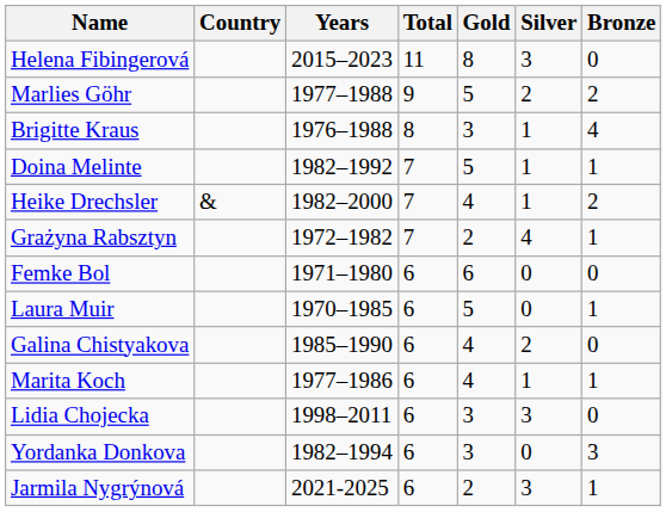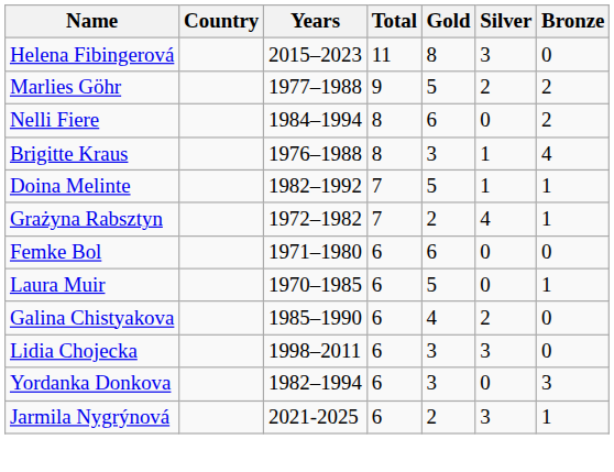 <table class="wikitable sortable">
 <tr>
 <th>Name</th>
 <th>Country</th>
 <th>Years</th>
 <th>Total</th>
 <th>Gold</th>
 <th>Silver</th>
 <th>Bronze</th>
 </tr>
 <tr>
 <td><a href='#'>Helena Fibingerová</a></td>
 <td></td>
 <td>2015–2023</td>
 <td>11</td>
 <td>8</td>
 <td>3</td>
 <td>0</td>
 </tr>
 <tr>
 <td><a href='#'>Marlies Göhr</a></td>
 <td></td>
 <td>1977–1988</td>
 <td>9</td>
 <td>5</td>
 <td>2</td>
 <td>2</td>
 </tr>
 <tr>
+<td><a href='#'>Nelli Fiere</a></td>
+<td></td>
+<td>1984–1994</td>
+<td>8</td>
+<td>6</td>
+<td>0</td>
+<td>2</td>
+</tr>
+<tr>
 <td><a href='#'>Brigitte Kraus</a></td>
 <td></td>
 <td>1976–1988</td>
 <td>8</td>
 <td>3</td>
 <td>1</td>
 <td>4</td>
 </tr>
 <tr>
 <td><a href='#'>Doina Melinte</a></td>
 <td></td>
 <td>1982–1992</td>
 <td>7</td>
 <td>5</td>
 <td>1</td>
 <td>1</td>
-</tr>
-<tr>
-<td><a href='#'>Heike Drechsler</a></td>
-<td> & </td>
-<td>1982–2000</td>
-<td>7</td>
-<td>4</td>
-<td>1</td>
-<td>2</td>
 </tr>
 <tr>
 <td><a href='#'>Grażyna Rabsztyn</a></td>
 <td></td>
 <td>1972–1982</td>
 <td>7</td>
 <td>2</td>
 <td>4</td>
 <td>1</td>
 </tr>
 <tr>
 <td><a href='#'>Femke Bol</a></td>
 <td></td>
 <td>1971–1980</td>
 <td>6</td>
 <td>6</td>
 <td>0</td>
 <td>0</td>
 </tr>
 <tr>
 <td><a href='#'>Laura Muir</a></td>
 <td></td>
 <td>1970–1985</td>
 <td>6</td>
 <td>5</td>
 <td>0</td>
 <td>1</td>
 </tr>
 <tr>
 <td><a href='#'>Galina Chistyakova</a></td>
 <td></td>
 <td>1985–1990</td>
 <td>6</td>
 <td>4</td>
 <td>2</td>
 <td>0</td>
 </tr>
 <tr>
-<td><a href='#'>Marita Koch</a></td>
-<td></td>
-<td>1977–1986</td>
-<td>6</td>
-<td>4</td>
-<td>1</td>
-<td>1</td>
-</tr>
-<tr>
 <td><a href='#'>Lidia Chojecka</a></td>
 <td></td>
 <td>1998–2011</td>
 <td>6</td>
 <td>3</td>
 <td>3</td>
 <td>0</td>
 </tr>
 <tr>
 <td><a href='#'>Yordanka Donkova</a></td>
 <td></td>
 <td>1982–1994</td>
 <td>6</td>
 <td>3</td>
 <td>0</td>
 <td>3</td>
 </tr>
 <tr>
 <td><a href='#'>Jarmila Nygrýnová</a></td>
 <td></td>
 <td>2021-2025</td>
 <td>6</td>
 <td>2</td>
 <td>3</td>
 <td>1</td>
 </tr>
 </table>
